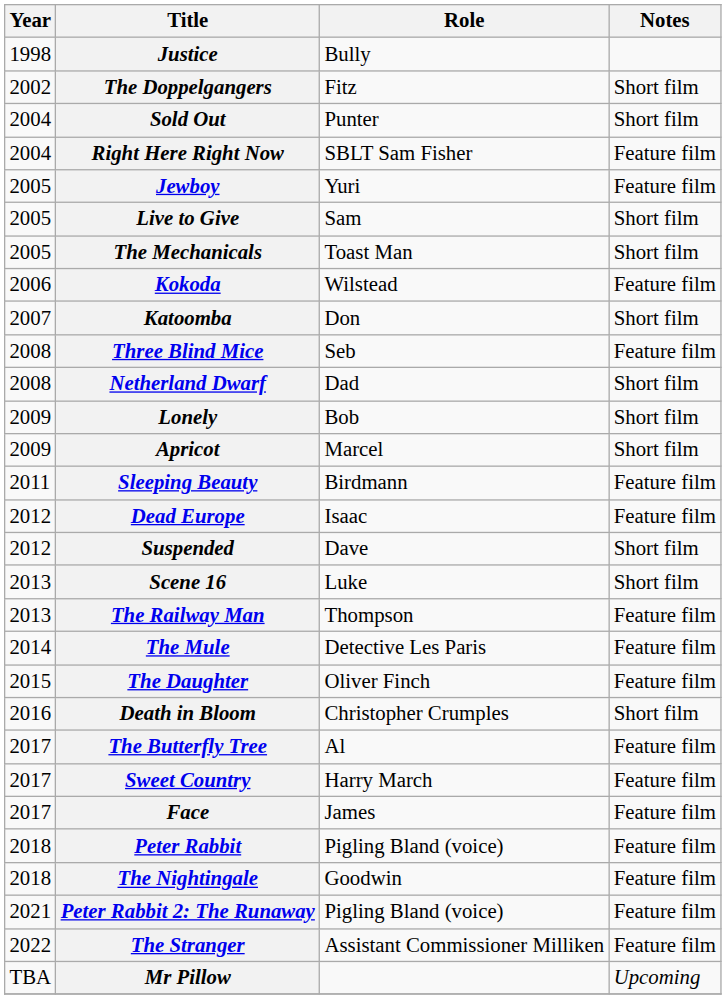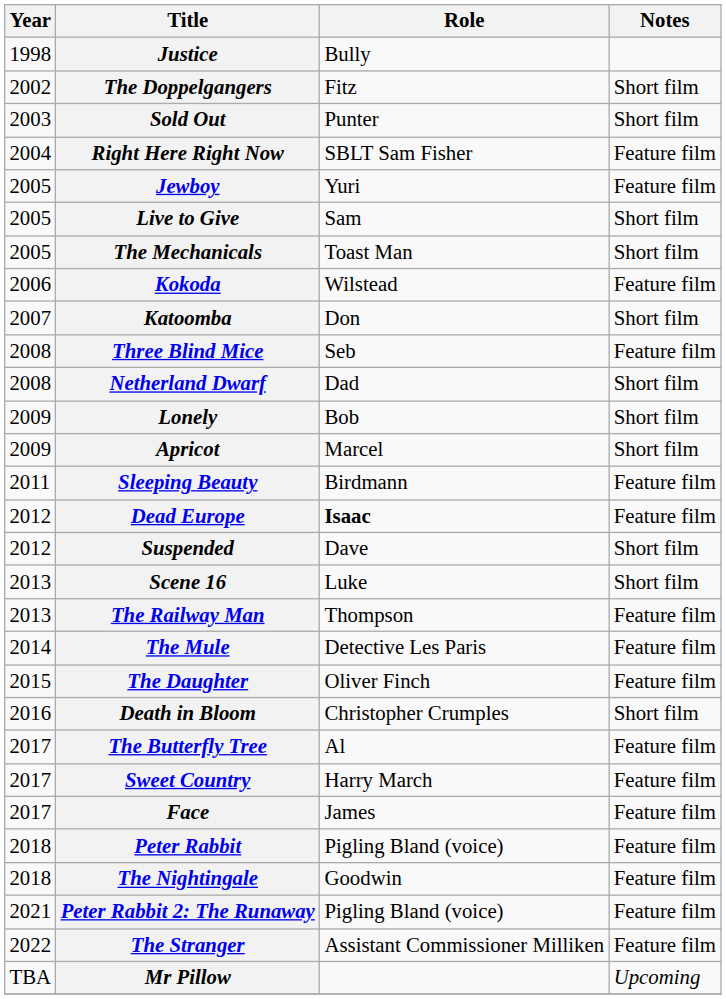 <table class="wikitable plainrowheaders sortable">
 <tr>
 <th scope="col">Year</th>
 <th scope="col">Title</th>
 <th scope="col">Role</th>
 <th class="unsortable">Notes</th>
 </tr>
 <tr>
 <td>1998</td>
 <th scope="row"><em>Justice</em></th>
 <td>Bully</td>
 <td></td>
 </tr>
 <tr>
 <td>2002</td>
 <th scope="row"><em>The Doppelgangers</em></th>
 <td>Fitz</td>
 <td>Short film</td>
 </tr>
 <tr>
-<td>2004</td>
+<td>2003</td>
 <th scope="row"><em>Sold Out</em></th>
 <td>Punter</td>
 <td>Short film</td>
 </tr>
 <tr>
 <td>2004</td>
 <th scope="row"><em>Right Here Right Now</em></th>
 <td>SBLT Sam Fisher</td>
 <td>Feature film</td>
 </tr>
 <tr>
 <td>2005</td>
 <th scope="row"><em><a href='#'>Jewboy</a></em></th>
 <td>Yuri</td>
 <td>Feature film</td>
 </tr>
 <tr>
 <td>2005</td>
 <th scope="row"><em>Live to Give</em></th>
 <td>Sam</td>
 <td>Short film</td>
 </tr>
 <tr>
 <td>2005</td>
 <th scope="row"><em>The Mechanicals</em></th>
 <td>Toast Man</td>
 <td>Short film</td>
 </tr>
 <tr>
 <td>2006</td>
 <th scope="row"><em><a href='#'>Kokoda</a></em></th>
 <td>Wilstead</td>
 <td>Feature film</td>
 </tr>
 <tr>
 <td>2007</td>
 <th scope="row"><em>Katoomba</em></th>
 <td>Don</td>
 <td>Short film</td>
 </tr>
 <tr>
 <td>2008</td>
 <th scope="row"><em><a href='#'>Three Blind Mice</a></em></th>
 <td>Seb</td>
 <td>Feature film</td>
 </tr>
 <tr>
 <td>2008</td>
 <th scope="row"><em><a href='#'>Netherland Dwarf</a></em></th>
 <td>Dad</td>
 <td>Short film</td>
 </tr>
 <tr>
 <td>2009</td>
 <th scope="row"><em>Lonely</em></th>
 <td>Bob</td>
 <td>Short film</td>
 </tr>
 <tr>
 <td>2009</td>
 <th scope="row"><em>Apricot</em></th>
 <td>Marcel</td>
 <td>Short film</td>
 </tr>
 <tr>
 <td>2011</td>
 <th scope="row"><em><a href='#'>Sleeping Beauty</a></em></th>
 <td>Birdmann</td>
 <td>Feature film</td>
 </tr>
 <tr>
 <td>2012</td>
 <th scope="row"><em><a href='#'>Dead Europe</a></em></th>
-<td>Isaac</td>
+<td><strong>Isaac</strong></td>
 <td>Feature film</td>
 </tr>
 <tr>
 <td>2012</td>
 <th scope="row"><em>Suspended</em></th>
 <td>Dave</td>
 <td>Short film</td>
 </tr>
 <tr>
 <td>2013</td>
 <th scope="row"><em>Scene 16</em></th>
 <td>Luke</td>
 <td>Short film</td>
 </tr>
 <tr>
 <td>2013</td>
 <th scope="row"><em><a href='#'>The Railway Man</a></em></th>
 <td>Thompson</td>
 <td>Feature film</td>
 </tr>
 <tr>
 <td>2014</td>
 <th scope="row"><em><a href='#'>The Mule</a></em></th>
 <td>Detective Les Paris</td>
 <td>Feature film</td>
 </tr>
 <tr>
 <td>2015</td>
 <th scope="row"><em><a href='#'>The Daughter</a></em></th>
 <td>Oliver Finch</td>
 <td>Feature film</td>
 </tr>
 <tr>
 <td>2016</td>
 <th scope="row"><em>Death in Bloom</em></th>
 <td>Christopher Crumples</td>
 <td>Short film</td>
 </tr>
 <tr>
 <td>2017</td>
 <th scope="row"><em><a href='#'>The Butterfly Tree</a></em></th>
 <td>Al</td>
 <td>Feature film</td>
 </tr>
 <tr>
 <td>2017</td>
 <th scope="row"><em><a href='#'>Sweet Country</a></em></th>
 <td>Harry March</td>
 <td>Feature film</td>
 </tr>
 <tr>
 <td>2017</td>
 <th scope="row"><em>Face</em></th>
 <td>James</td>
 <td>Feature film</td>
 </tr>
 <tr>
 <td>2018</td>
 <th scope="row"><em><a href='#'>Peter Rabbit</a></em></th>
 <td>Pigling Bland (voice)</td>
 <td>Feature film</td>
 </tr>
 <tr>
 <td>2018</td>
 <th scope="row"><em><a href='#'>The Nightingale</a></em></th>
 <td>Goodwin</td>
 <td>Feature film</td>
 </tr>
 <tr>
 <td>2021</td>
 <th scope="row"><em><a href='#'>Peter Rabbit 2: The Runaway</a></em></th>
 <td>Pigling Bland (voice)</td>
 <td>Feature film</td>
 </tr>
 <tr>
 <td>2022</td>
 <th scope="row"><em><a href='#'>The Stranger</a></em></th>
 <td>Assistant Commissioner Milliken</td>
 <td>Feature film</td>
 </tr>
 <tr>
 <td>TBA</td>
 <th scope="row"><em>Mr Pillow</em></th>
 <td></td>
 <td><em>Upcoming</em></td>
 </tr>
 <tr>
 </tr>
 </table>
